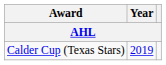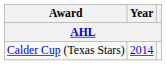 <table class="wikitable">
 <tr>
 <th>Award</th>
 <th>Year</th>
 <th></th>
 </tr>
 <tr>
 <th colspan="3"><a href='#'>AHL</a></th>
 </tr>
 <tr>
 <td><a href='#'>Calder Cup</a> (Texas Stars)</td>
-<td><a href='#'>2019</a></td>
+<td><a href='#'>2014</a></td>
 <td></td>
 </tr>
 </table>
